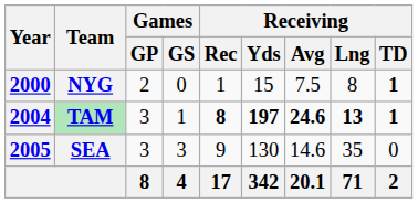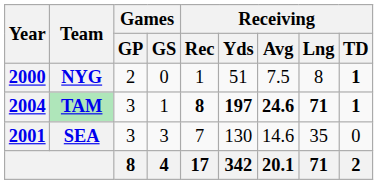 <table class="wikitable" style="text-align:center">
 <tr>
 <th rowspan="2">Year</th>
 <th rowspan="2">Team</th>
 <th colspan="2">Games</th>
 <th colspan="5">Receiving</th>
 </tr>
 <tr>
 <th>GP</th>
 <th>GS</th>
 <th>Rec</th>
 <th>Yds</th>
 <th>Avg</th>
 <th>Lng</th>
 <th>TD</th>
 </tr>
 <tr>
 <th><a href='#'>2000</a></th>
 <th><a href='#'>NYG</a></th>
 <td>2</td>
 <td>0</td>
 <td>1</td>
-<td>15</td>
+<td>51</td>
 <td>7.5</td>
 <td>8</td>
 <td><strong>1</strong></td>
 </tr>
 <tr>
 <th><a href='#'>2004</a></th>
 <th style="background:#afe6ba; width:3em;"><a href='#'>TAM</a></th>
 <td>3</td>
 <td>1</td>
 <td><strong>8</strong></td>
 <td><strong>197</strong></td>
 <td><strong>24.6</strong></td>
-<td><strong>13</strong></td>
+<td><strong>71</strong></td>
 <td><strong>1</strong></td>
 </tr>
 <tr>
-<th><a href='#'>2005</a></th>
+<th><a href='#'>2001</a></th>
 <th><a href='#'>SEA</a></th>
 <td>3</td>
 <td>3</td>
-<td>9</td>
+<td>7</td>
 <td>130</td>
 <td>14.6</td>
 <td>35</td>
 <td>0</td>
 </tr>
 <tr>
 <th colspan="2"></th>
 <th>8</th>
 <th>4</th>
 <th>17</th>
 <th>342</th>
 <th>20.1</th>
 <th>71</th>
 <th>2</th>
 </tr>
 </table>
